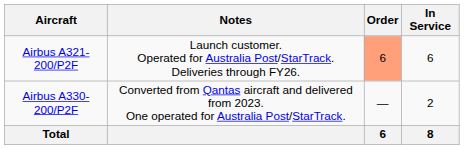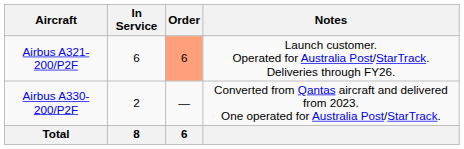 <table class="wikitable" style="border-collapse;text-align:center;margin:1em auto">
 <tr>
 <th>Aircraft</th>
+<th>In Service</th>
+<th>Order</th>
 <th>Notes</th>
-<th>Order</th>
-<th>In Service</th>
 </tr>
 <tr>
 <td><a href='#'>Airbus A321-200/P2F</a></td>
+<td>6</td>
+<td style="background: lightsalmon;">6</td>
 <td>Launch customer.<br>Operated for <a href='#'>Australia Post</a>/<a href='#'>StarTrack</a>.<br>Deliveries through FY26.</td>
-<td style="background: lightsalmon;">6</td>
-<td>6</td>
 </tr>
 <tr>
 <td><a href='#'>Airbus A330-200/P2F</a></td>
+<td>2</td>
+<td>—</td>
 <td>Converted from <a href='#'>Qantas</a> aircraft and delivered from 2023.<br>One operated for <a href='#'>Australia Post</a>/<a href='#'>StarTrack</a>.</td>
-<td>—</td>
-<td>2</td>
 </tr>
 <tr>
 <th>Total</th>
+<th>8</th>
+<th>6</th>
 <th></th>
-<th>6</th>
-<th>8</th>
 </tr>
 </table>
